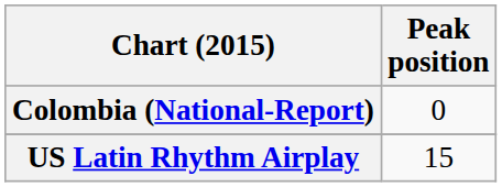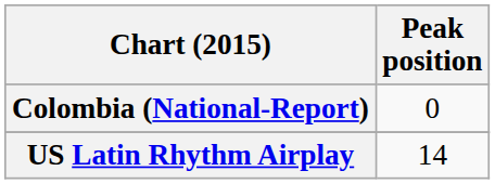 <table class="wikitable sortable plainrowheaders" style="text-align:center">
 <tr>
 <th>Chart (2015)</th>
 <th>Peak<br>position</th>
 </tr>
 <tr>
 <th scope=row>Colombia (<a href='#'>National-Report</a>)</th>
 <td style="text-align:center;">0</td>
 </tr>
 <tr>
 </tr>
 <tr>
 <th scope="row">US <a href='#'>Latin Rhythm Airplay</a></th>
-<td>15</td>
+<td>14</td>
 </tr>
 </table>
